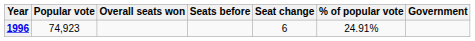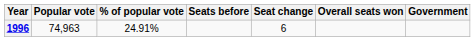 <table class="wikitable" style="text-align:center">
 <tr>
 <th>Year</th>
 <th>Popular vote</th>
-<th>Overall seats won</th>
+<th>% of popular vote</th>
 <th>Seats before</th>
 <th>Seat change</th>
-<th>% of popular vote</th>
+<th>Overall seats won</th>
 <th>Government</th>
 </tr>
 <tr>
 <th><a href='#'>1996</a></th>
-<td>74,923</td>
-<td></td>
+<td>74,963</td>
+<td>24.91%</td>
 <td></td>
 <td> 6</td>
-<td>24.91%</td>
+<td></td>
 <td></td>
 </tr>
 </table>
